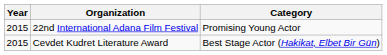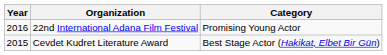 <table class="wikitable" style="font-size:95%;">
 <tr>
 <th>Year</th>
 <th>Organization</th>
 <th>Category</th>
 </tr>
 <tr>
-<td>2015</td>
+<td>2016</td>
 <td>22nd <a href='#'>International Adana Film Festival</a></td>
 <td>Promising Young Actor</td>
 </tr>
 <tr>
 <td>2015</td>
 <td>Cevdet Kudret Literature Award</td>
 <td>Best Stage Actor (<em><a href='#'>Hakikat, Elbet Bir Gün</a></em>)</td>
 </tr>
 </table>
